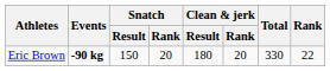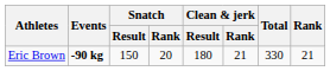 <table class=wikitable style=font-size:90%>
 <tr>
 <th rowspan=2>Athletes</th>
 <th rowspan=2>Events</th>
 <th colspan=2>Snatch</th>
 <th colspan=2>Clean & jerk</th>
 <th rowspan=2>Total</th>
 <th rowspan=2>Rank</th>
 </tr>
 <tr>
 <th>Result</th>
 <th>Rank</th>
 <th>Result</th>
 <th>Rank</th>
 </tr>
 <tr>
 <td><a href='#'>Eric Brown</a></td>
 <td><strong>-90 kg</strong></td>
 <td align=center>150</td>
 <td align=center>20</td>
 <td align=center>180</td>
-<td align=center>20</td>
+<td align=center>21</td>
 <td align=center>330</td>
-<td align=center>22</td>
+<td align=center>21</td>
 </tr>
 </table>
